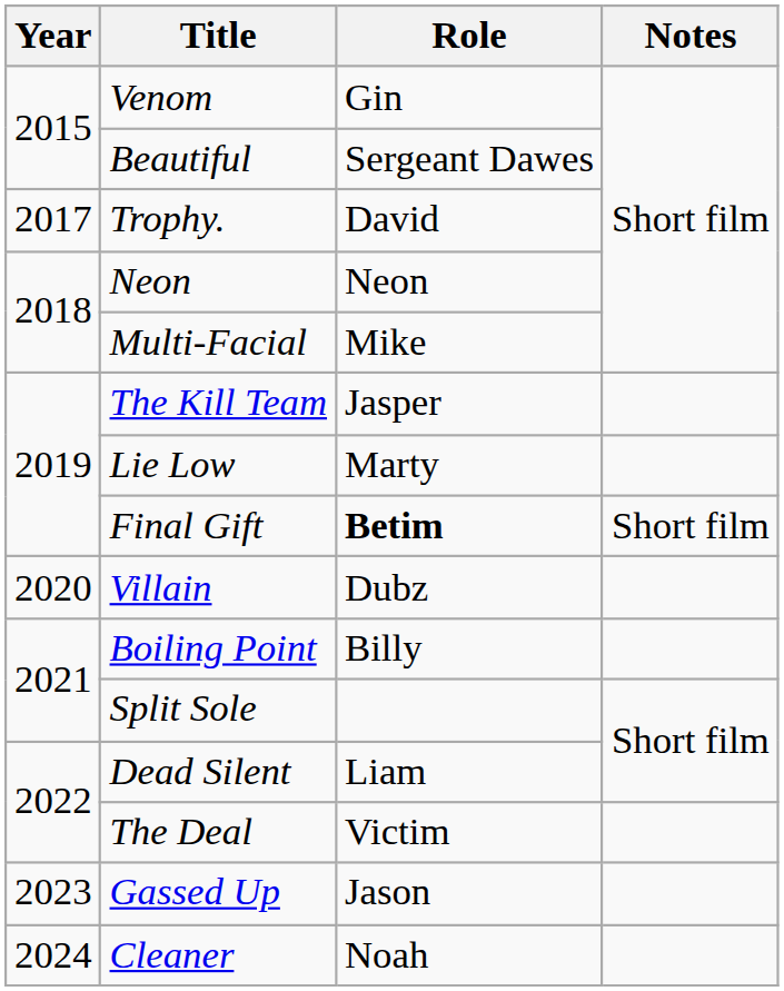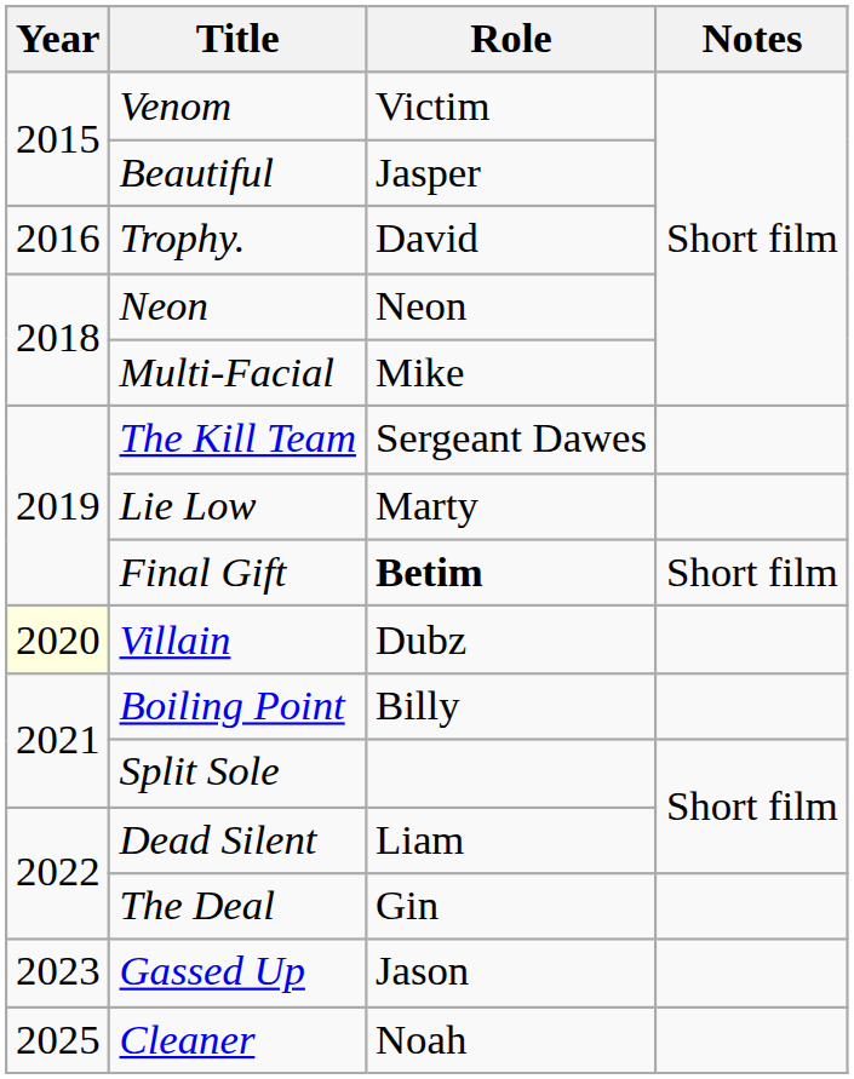 <table class="wikitable sortable">
 <tr>
 <th>Year</th>
 <th>Title</th>
 <th>Role</th>
 <th class="unsortable">Notes</th>
 </tr>
 <tr>
 <td rowspan="2">2015</td>
 <td><em>Venom</em></td>
-<td>Gin</td>
+<td>Victim</td>
 <td rowspan="5">Short film</td>
 </tr>
 <tr>
 <td><em>Beautiful</em></td>
-<td>Sergeant Dawes</td>
+<td>Jasper</td>
 </tr>
 <tr>
-<td>2017</td>
+<td>2016</td>
 <td><em>Trophy.</em></td>
 <td>David</td>
 </tr>
 <tr>
 <td rowspan="2">2018</td>
 <td><em>Neon</em></td>
 <td>Neon</td>
 </tr>
 <tr>
 <td><em>Multi-Facial</em></td>
 <td>Mike</td>
 </tr>
 <tr>
 <td rowspan="3">2019</td>
 <td><em><a href='#'>The Kill Team</a></em></td>
-<td>Jasper</td>
+<td>Sergeant Dawes</td>
 <td></td>
 </tr>
 <tr>
 <td><em>Lie Low</em></td>
 <td>Marty</td>
 <td></td>
 </tr>
 <tr>
 <td><em>Final Gift</em></td>
 <td><strong>Betim</strong></td>
 <td>Short film</td>
 </tr>
 <tr>
-<td>2020</td>
+<td style="background: lightyellow;">2020</td>
 <td><em><a href='#'>Villain</a></em></td>
 <td>Dubz</td>
 <td></td>
 </tr>
 <tr>
 <td rowspan="2">2021</td>
 <td><em><a href='#'>Boiling Point</a></em></td>
 <td>Billy</td>
 <td></td>
 </tr>
 <tr>
 <td><em>Split Sole</em></td>
 <td></td>
 <td rowspan="2">Short film</td>
 </tr>
 <tr>
 <td rowspan="2">2022</td>
 <td><em>Dead Silent</em></td>
 <td>Liam</td>
 </tr>
 <tr>
 <td><em>The Deal</em></td>
-<td>Victim</td>
+<td>Gin</td>
 <td></td>
 </tr>
 <tr>
 <td>2023</td>
 <td><em><a href='#'>Gassed Up</a></em></td>
 <td>Jason</td>
 <td></td>
 </tr>
 <tr>
-<td>2024</td>
+<td>2025</td>
 <td><em><a href='#'>Cleaner</a></em></td>
 <td>Noah</td>
 <td></td>
 </tr>
 </table>
